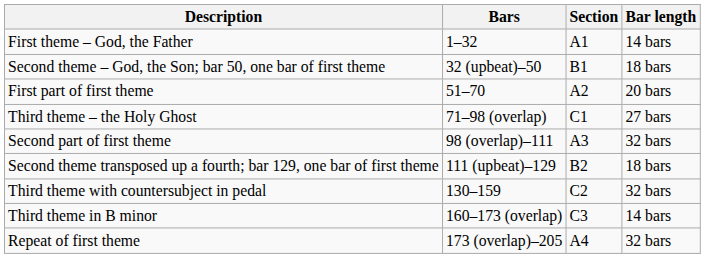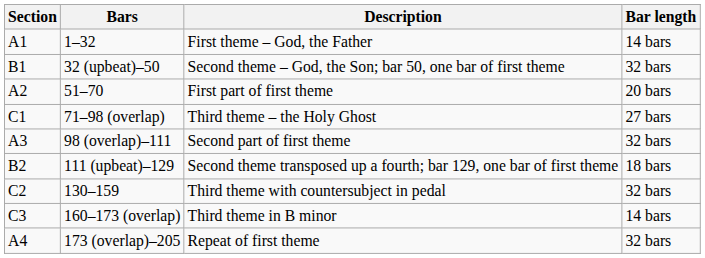 <table class="wikitable">
 <tr>
+<th>Section</th>
+<th>Bars</th>
 <th>Description</th>
-<th>Bars</th>
-<th>Section</th>
 <th>Bar length</th>
 </tr>
 <tr>
+<td>A1</td>
+<td>1–32</td>
 <td>First theme – God, the Father</td>
-<td>1–32</td>
-<td>A1</td>
 <td>14 bars</td>
 </tr>
 <tr>
+<td>B1</td>
+<td>32 (upbeat)–50</td>
 <td>Second theme – God, the Son; bar 50, one bar of first theme</td>
-<td>32 (upbeat)–50</td>
-<td>B1</td>
+<td>32 bars</td>
+</tr>
+<tr>
+<td>A2</td>
+<td>51–70</td>
+<td>First part of first theme</td>
+<td>20 bars</td>
+</tr>
+<tr>
+<td>C1</td>
+<td>71–98 (overlap)</td>
+<td>Third theme – the Holy Ghost</td>
+<td>27 bars</td>
+</tr>
+<tr>
+<td>A3</td>
+<td>98 (overlap)–111</td>
+<td>Second part of first theme</td>
+<td>32 bars</td>
+</tr>
+<tr>
+<td>B2</td>
+<td>111 (upbeat)–129</td>
+<td>Second theme transposed up a fourth; bar 129, one bar of first theme</td>
 <td>18 bars</td>
 </tr>
 <tr>
-<td>First part of first theme</td>
-<td>51–70</td>
-<td>A2</td>
-<td>20 bars</td>
-</tr>
-<tr>
-<td>Third theme – the Holy Ghost</td>
-<td>71–98 (overlap)</td>
-<td>C1</td>
-<td>27 bars</td>
-</tr>
-<tr>
-<td>Second part of first theme</td>
-<td>98 (overlap)–111</td>
-<td>A3</td>
+<td>C2</td>
+<td>130–159</td>
+<td>Third theme with countersubject in pedal</td>
 <td>32 bars</td>
 </tr>
 <tr>
-<td>Second theme transposed up a fourth; bar 129, one bar of first theme</td>
-<td>111 (upbeat)–129</td>
-<td>B2</td>
-<td>18 bars</td>
-</tr>
-<tr>
-<td>Third theme with countersubject in pedal</td>
-<td>130–159</td>
-<td>C2</td>
-<td>32 bars</td>
-</tr>
-<tr>
+<td>C3</td>
+<td>160–173 (overlap)</td>
 <td>Third theme in B minor</td>
-<td>160–173 (overlap)</td>
-<td>C3</td>
 <td>14 bars</td>
 </tr>
 <tr>
+<td>A4</td>
+<td>173 (overlap)–205</td>
 <td>Repeat of first theme</td>
-<td>173 (overlap)–205</td>
-<td>A4</td>
 <td>32 bars</td>
 </tr>
 </table>
